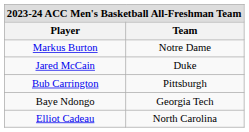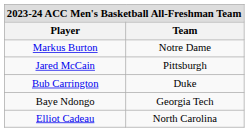 <table class="wikitable" style="white-space:nowrap; font-size:90%; text-align:center;">
 <tr>
 <td colspan="7" style="text-align:center; background:#ddd;"><strong>2023-24 ACC Men's Basketball All-Freshman Team</strong></td>
 </tr>
 <tr>
 <th>Player</th>
 <th>Team</th>
 </tr>
 <tr>
 <td><a href='#'>Markus Burton</a></td>
 <td>Notre Dame</td>
 </tr>
 <tr>
 <td><a href='#'>Jared McCain</a></td>
-<td>Duke</td>
+<td>Pittsburgh</td>
 </tr>
 <tr>
 <td><a href='#'>Bub Carrington</a></td>
-<td>Pittsburgh</td>
+<td>Duke</td>
 </tr>
 <tr>
 <td>Baye Ndongo</td>
 <td>Georgia Tech</td>
 </tr>
 <tr>
 <td><a href='#'>Elliot Cadeau</a></td>
 <td>North Carolina</td>
 </tr>
 </table>
